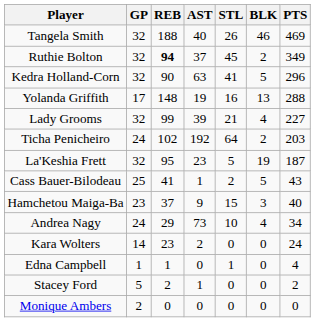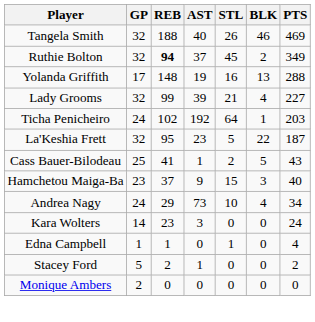 <table class="wikitable">
 <tr>
 <th>Player</th>
 <th>GP</th>
 <th>REB</th>
 <th>AST</th>
 <th>STL</th>
 <th>BLK</th>
 <th>PTS</th>
 </tr>
 <tr align="center">
 <td>Tangela Smith</td>
 <td>32</td>
 <td>188</td>
 <td>40</td>
 <td>26</td>
 <td>46</td>
 <td>469</td>
 </tr>
 <tr align="center">
 <td>Ruthie Bolton</td>
 <td>32</td>
 <td><strong>94</strong></td>
 <td>37</td>
 <td>45</td>
 <td>2</td>
 <td>349</td>
 </tr>
 <tr align="center">
-<td>Kedra Holland-Corn</td>
-<td>32</td>
-<td>90</td>
-<td>63</td>
-<td>41</td>
-<td>5</td>
-<td>296</td>
-</tr>
-<tr align="center">
 <td>Yolanda Griffith</td>
 <td>17</td>
 <td>148</td>
 <td>19</td>
 <td>16</td>
 <td>13</td>
 <td>288</td>
 </tr>
 <tr align="center">
 <td>Lady Grooms</td>
 <td>32</td>
 <td>99</td>
 <td>39</td>
 <td>21</td>
 <td>4</td>
 <td>227</td>
 </tr>
 <tr align="center">
 <td>Ticha Penicheiro</td>
 <td>24</td>
 <td>102</td>
 <td>192</td>
 <td>64</td>
-<td>2</td>
+<td>1</td>
 <td>203</td>
 </tr>
 <tr align="center">
 <td>La'Keshia Frett</td>
 <td>32</td>
 <td>95</td>
 <td>23</td>
 <td>5</td>
-<td>19</td>
+<td>22</td>
 <td>187</td>
 </tr>
 <tr align="center">
 <td>Cass Bauer-Bilodeau</td>
 <td>25</td>
 <td>41</td>
 <td>1</td>
 <td>2</td>
 <td>5</td>
 <td>43</td>
 </tr>
 <tr align="center">
 <td>Hamchetou Maiga-Ba</td>
 <td>23</td>
 <td>37</td>
 <td>9</td>
 <td>15</td>
 <td>3</td>
 <td>40</td>
 </tr>
 <tr align="center">
 <td>Andrea Nagy</td>
 <td>24</td>
 <td>29</td>
 <td>73</td>
 <td>10</td>
 <td>4</td>
 <td>34</td>
 </tr>
 <tr align="center">
 <td>Kara Wolters</td>
 <td>14</td>
 <td>23</td>
-<td>2</td>
+<td>3</td>
 <td>0</td>
 <td>0</td>
 <td>24</td>
 </tr>
 <tr align="center">
 <td>Edna Campbell</td>
 <td>1</td>
 <td>1</td>
 <td>0</td>
 <td>1</td>
 <td>0</td>
 <td>4</td>
 </tr>
 <tr align="center">
 <td>Stacey Ford</td>
 <td>5</td>
 <td>2</td>
 <td>1</td>
 <td>0</td>
 <td>0</td>
 <td>2</td>
 </tr>
 <tr align="center">
 <td><a href='#'>Monique Ambers</a></td>
 <td>2</td>
 <td>0</td>
 <td>0</td>
 <td>0</td>
 <td>0</td>
 <td>0</td>
 </tr>
 </table>
